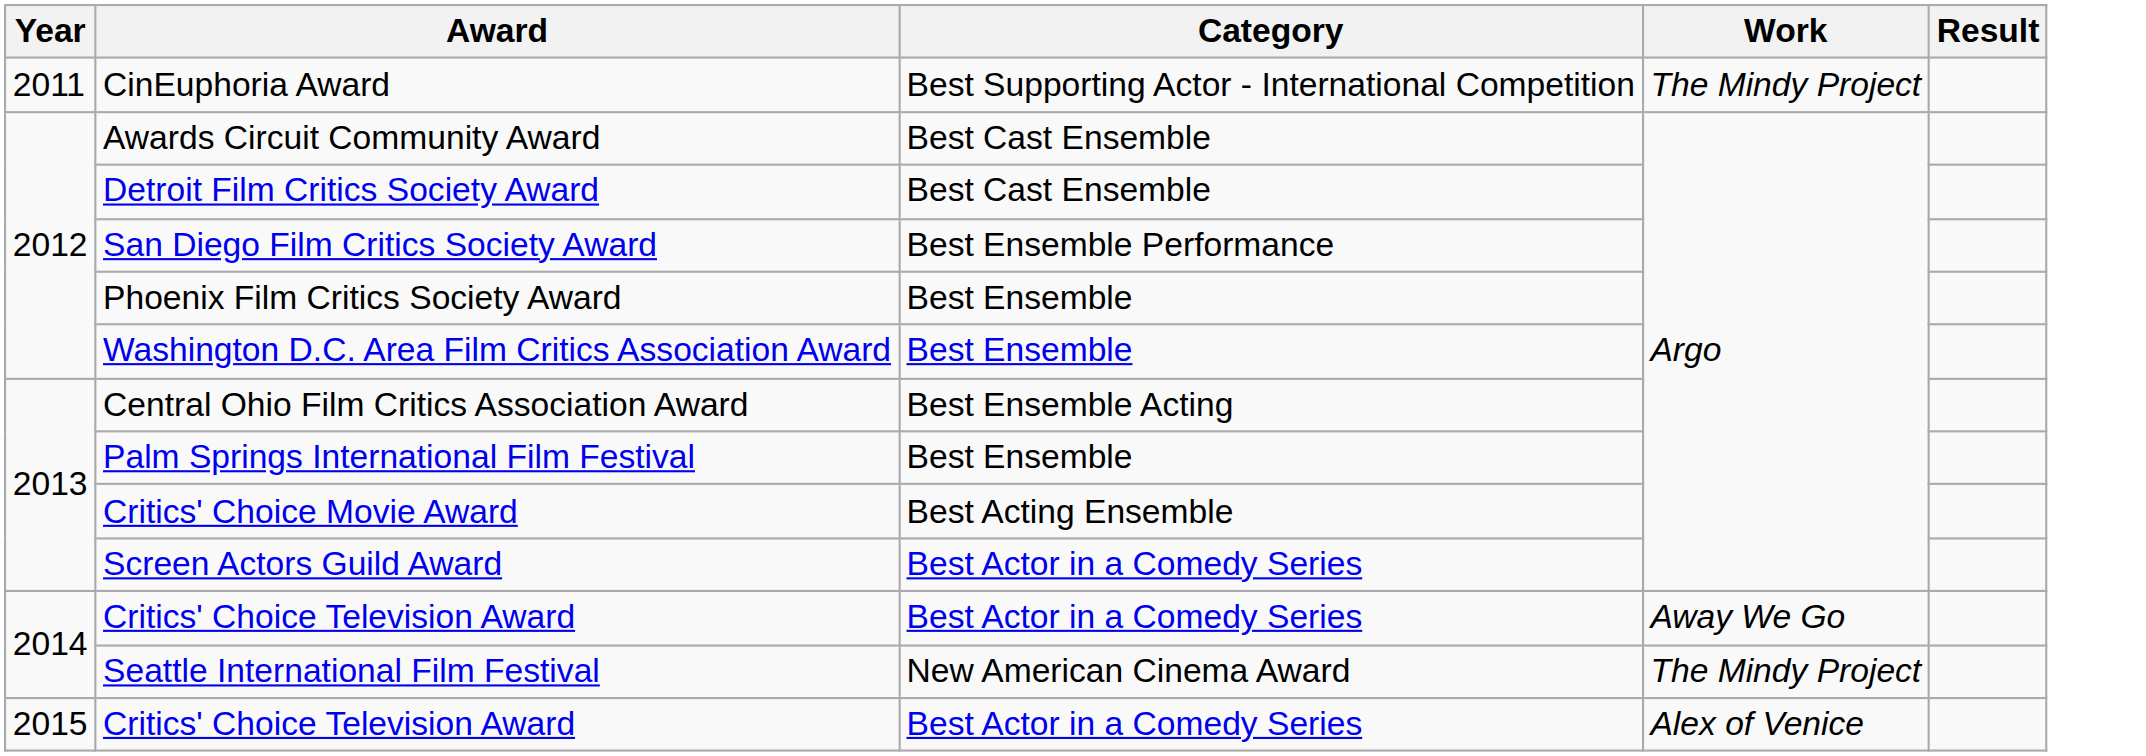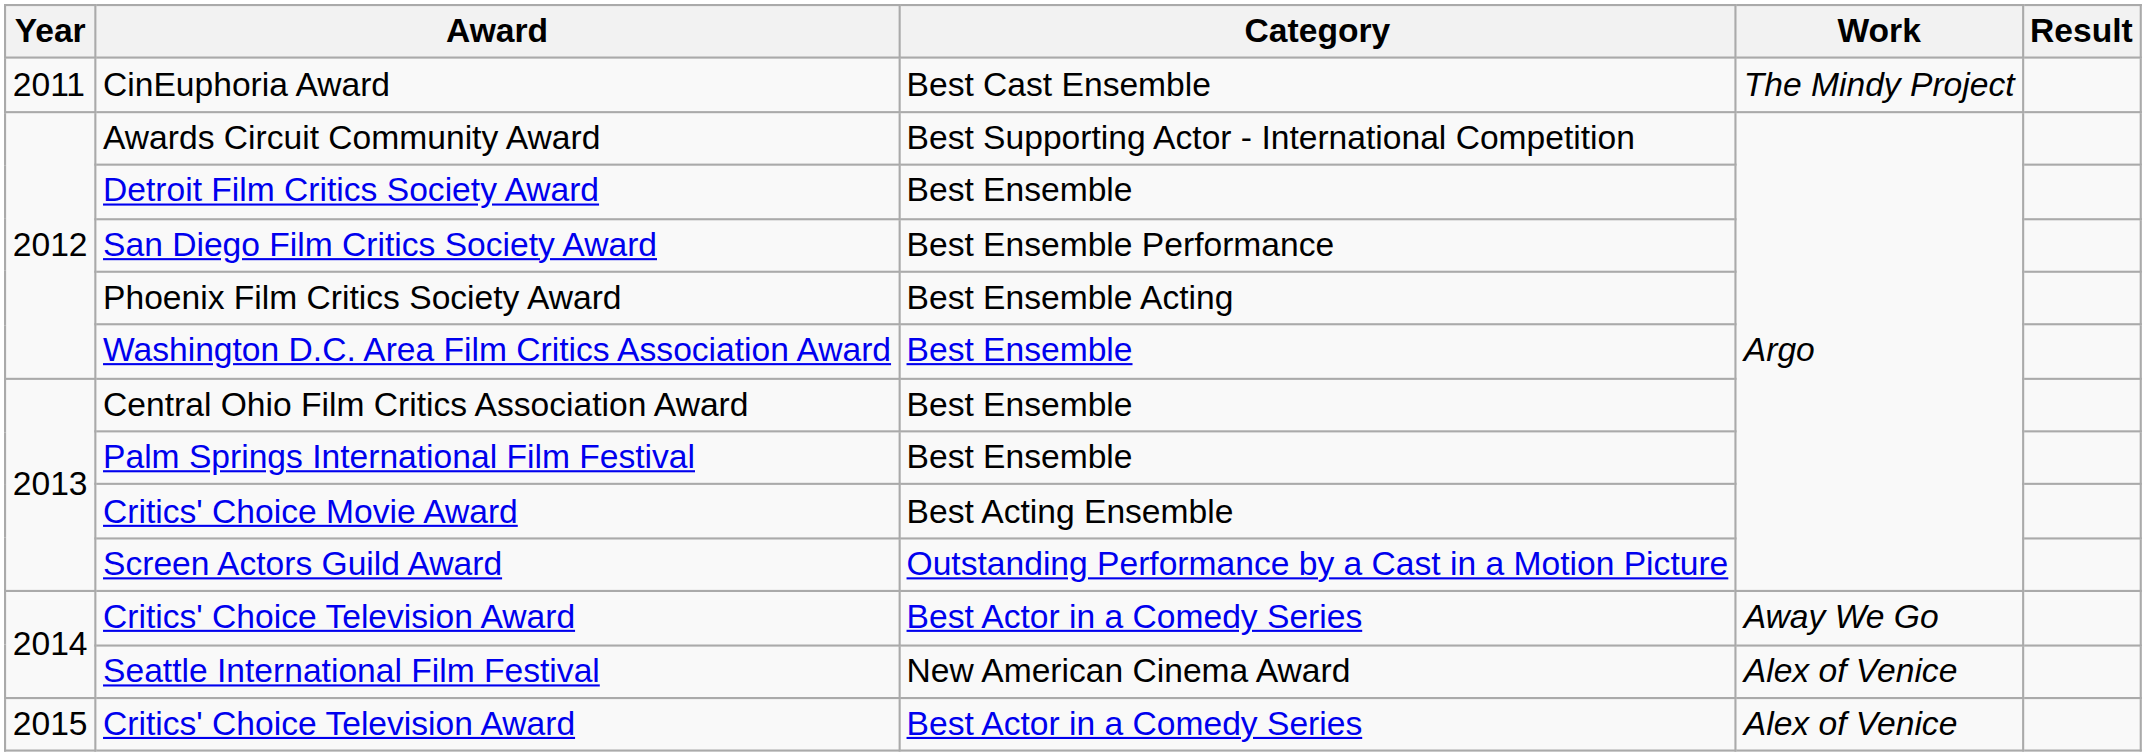 <table class="wikitable sortable plainrowheaders">
 <tr>
 <th>Year</th>
 <th>Award</th>
 <th>Category</th>
 <th>Work</th>
 <th>Result</th>
 </tr>
 <tr>
 <td>2011</td>
 <td>CinEuphoria Award</td>
-<td>Best Supporting Actor - International Competition</td>
+<td>Best Cast Ensemble</td>
 <td><em>The Mindy Project</em></td>
 <td></td>
 </tr>
 <tr>
 <td rowspan=5>2012</td>
 <td>Awards Circuit Community Award</td>
-<td>Best Cast Ensemble</td>
+<td>Best Supporting Actor - International Competition</td>
 <td rowspan=9><em>Argo</em></td>
 <td></td>
 </tr>
 <tr>
 <td><a href='#'>Detroit Film Critics Society Award</a></td>
-<td>Best Cast Ensemble</td>
+<td>Best Ensemble</td>
 <td></td>
 </tr>
 <tr>
 <td><a href='#'>San Diego Film Critics Society Award</a></td>
 <td>Best Ensemble Performance</td>
 <td></td>
 </tr>
 <tr>
 <td>Phoenix Film Critics Society Award</td>
-<td>Best Ensemble</td>
+<td>Best Ensemble Acting</td>
 <td></td>
 </tr>
 <tr>
 <td><a href='#'>Washington D.C. Area Film Critics Association Award</a></td>
 <td><a href='#'>Best Ensemble</a></td>
 <td></td>
 </tr>
 <tr>
 <td rowspan=4>2013</td>
 <td>Central Ohio Film Critics Association Award</td>
-<td>Best Ensemble Acting</td>
+<td>Best Ensemble</td>
 <td></td>
 </tr>
 <tr>
 <td><a href='#'>Palm Springs International Film Festival</a></td>
 <td>Best Ensemble</td>
 <td></td>
 </tr>
 <tr>
 <td><a href='#'>Critics' Choice Movie Award</a></td>
 <td>Best Acting Ensemble</td>
 <td></td>
 </tr>
 <tr>
 <td><a href='#'>Screen Actors Guild Award</a></td>
-<td><a href='#'>Best Actor in a Comedy Series</a></td>
+<td><a href='#'>Outstanding Performance by a Cast in a Motion Picture</a></td>
 <td></td>
 </tr>
 <tr>
 <td rowspan=2>2014</td>
 <td><a href='#'>Critics' Choice Television Award</a></td>
 <td><a href='#'>Best Actor in a Comedy Series</a></td>
 <td><em>Away We Go</em></td>
 <td></td>
 </tr>
 <tr>
 <td><a href='#'>Seattle International Film Festival</a></td>
 <td>New American Cinema Award</td>
-<td><em>The Mindy Project</em></td>
+<td><em>Alex of Venice</em></td>
 <td></td>
 </tr>
 <tr>
 <td>2015</td>
 <td><a href='#'>Critics' Choice Television Award</a></td>
 <td><a href='#'>Best Actor in a Comedy Series</a></td>
 <td><em>Alex of Venice</em></td>
 <td></td>
 </tr>
 </table>
